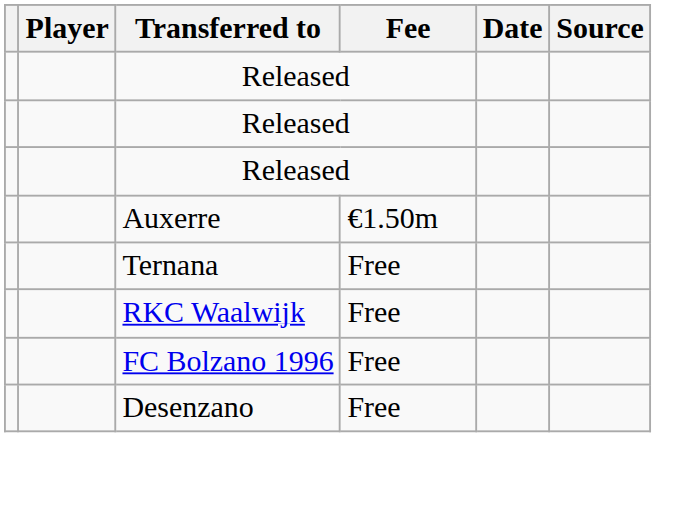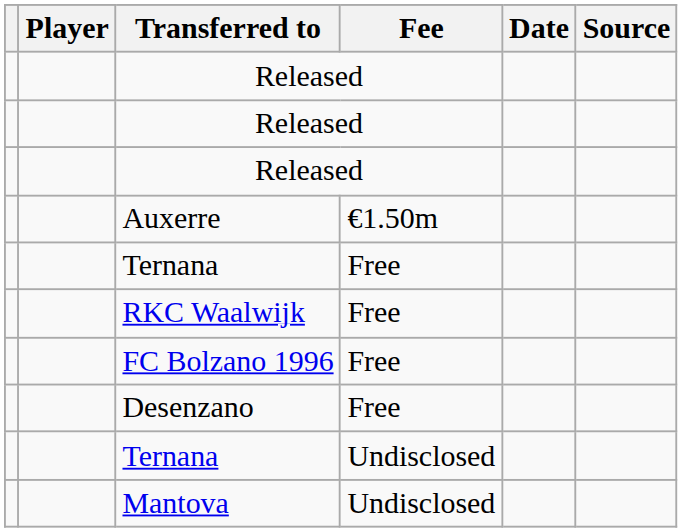 <table class="wikitable plainrowheaders sortable">
 <tr>
 <th></th>
 <th scope="col">Player</th>
 <th>Transferred to</th>
 <th style="width: 65px;">Fee</th>
 <th scope="col">Date</th>
 <th scope="col">Source</th>
 </tr>
 <tr>
 <td align="center"></td>
 <td></td>
 <td colspan="2" style="text-align: center;">Released</td>
 <td></td>
 <td></td>
 </tr>
 <tr>
 <td align="center"></td>
 <td></td>
 <td colspan="2" style="text-align: center;">Released</td>
 <td></td>
 <td></td>
 </tr>
 <tr>
 <td align="center"></td>
 <td></td>
 <td colspan="2" style="text-align: center;">Released</td>
 <td></td>
 <td></td>
 </tr>
 <tr>
 <td align="center"></td>
 <td></td>
 <td> Auxerre</td>
 <td>€1.50m</td>
 <td></td>
 <td></td>
 </tr>
 <tr>
 <td align="center"></td>
 <td></td>
 <td> Ternana</td>
 <td>Free</td>
 <td></td>
 <td></td>
 </tr>
 <tr>
 <td align="center"></td>
 <td></td>
 <td> <a href='#'>RKC Waalwijk</a></td>
 <td>Free</td>
 <td></td>
 <td></td>
 </tr>
 <tr>
 <td align="center"></td>
 <td></td>
 <td> <a href='#'>FC Bolzano 1996</a></td>
 <td>Free</td>
 <td></td>
 <td></td>
 </tr>
 <tr>
 <td align="center"></td>
 <td></td>
 <td> Desenzano</td>
 <td>Free</td>
 <td></td>
 <td></td>
 </tr>
+<tr>
+<td align="center"></td>
+<td></td>
+<td> <a href='#'>Ternana</a></td>
+<td>Undisclosed</td>
+<td></td>
+<td></td>
+</tr>
+<tr>
+<td align="center"></td>
+<td></td>
+<td> <a href='#'>Mantova</a></td>
+<td>Undisclosed</td>
+<td></td>
+<td></td>
+</tr>
 </table>
